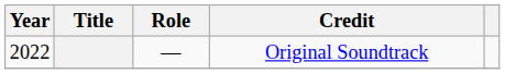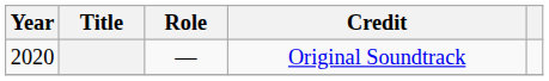 <table class="wikitable plainrowheaders unsortable" style="text-align:center">
 <tr>
 <th style="width:10%;">Year</th>
 <th>Title</th>
 <th>Role</th>
 <th>Credit</th>
 <th></th>
 </tr>
 <tr>
-<td>2022</td>
+<td>2020</td>
 <th scope="row"></th>
 <td>—</td>
 <td><a href='#'>Original Soundtrack</a></td>
 <td style="text-align: center;"></td>
 </tr>
 <tr>
 </tr>
 </table>
